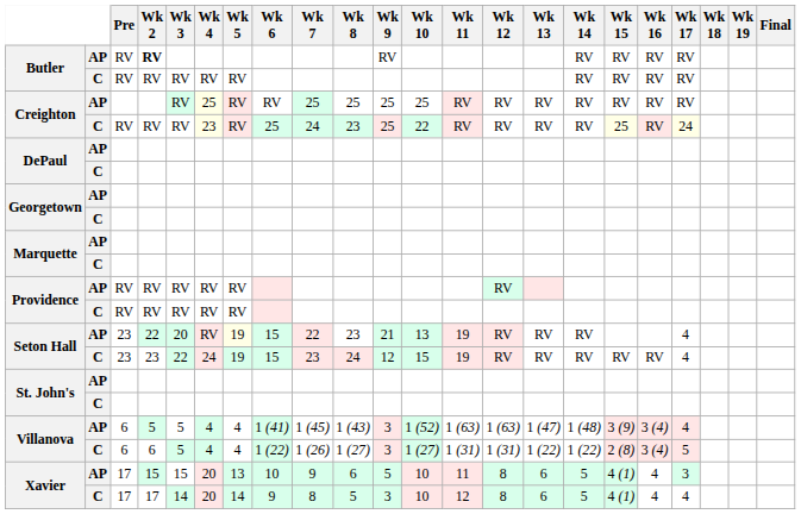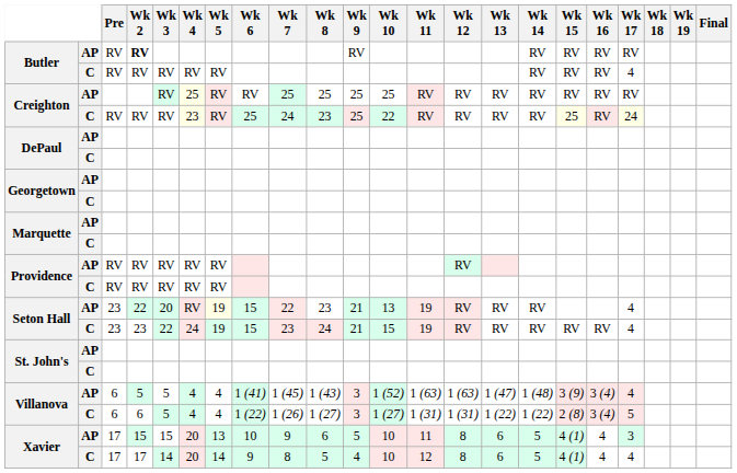 <table class="wikitable" style="white-space:nowrap;font-size:90%;">
 <tr>
 <th colspan=2 style="background:white; border-top-style:hidden; border-left-style:hidden;"> </th>
 <th>Pre</th>
 <th>Wk<br>2</th>
 <th>Wk<br>3</th>
 <th>Wk<br>4</th>
 <th>Wk<br>5</th>
 <th>Wk<br>6</th>
 <th>Wk<br>7</th>
 <th>Wk<br>8</th>
 <th>Wk<br>9</th>
 <th>Wk<br>10</th>
 <th>Wk<br>11</th>
 <th>Wk<br>12</th>
 <th>Wk<br>13</th>
 <th>Wk<br>14</th>
 <th>Wk<br>15</th>
 <th>Wk<br>16</th>
 <th>Wk<br>17</th>
 <th>Wk<br>18</th>
 <th>Wk<br>19</th>
 <th>Final</th>
 </tr>
 <tr style="text-align:center;">
 <th rowspan=2 style=>Butler</th>
 <th>AP</th>
 <td style="background:#FFF;">RV</td>
 <td style="background:#FFF;"><strong>RV</strong></td>
 <td style="background:#FFF;"></td>
 <td style="background:#FFF;"></td>
 <td style="background:#FFF;"></td>
 <td style="background:#FFF;"></td>
 <td style="background:#FFF;"></td>
 <td style="background:#FFF;"></td>
 <td style="background:#ffF;">RV</td>
 <td style="background:#FFF;"></td>
 <td style="background:#FFF;"></td>
 <td style="background:#FFF;"></td>
 <td style="background:#FFF;"></td>
 <td style="background:#FFF;">RV</td>
 <td style="background:#FFF;">RV</td>
 <td style="background:#FFF;">RV</td>
 <td style="background:#FFF;">RV</td>
 <td style="background:#FFF;"></td>
 <td style="background:#FFF;"></td>
 <td style="background:#FFF;"></td>
 </tr>
 <tr style="text-align:center;">
 <th>C</th>
 <td style="background:#FFF;">RV</td>
 <td style="background:#FFF;">RV</td>
 <td style="background:#FFF;">RV</td>
 <td style="background:#FFF;">RV</td>
 <td style="background:#FFF;">RV</td>
 <td style="background:#FFF;"></td>
 <td style="background:#FFF;"></td>
 <td style="background:#FFF;"></td>
 <td style="background:#FFF;"></td>
 <td style="background:#FFF;"></td>
 <td style="background:#FFF;"></td>
 <td style="background:#FFF;"></td>
 <td style="background:#FFF;"></td>
 <td style="background:#FFF;">RV</td>
 <td style="background:#FFF;">RV</td>
 <td style="background:#FFF;">RV</td>
-<td style="background:#FFF;">RV</td>
+<td style="background:#FFF;">4</td>
 <td style="background:#FFF;"></td>
 <td style="background:#FFF;"></td>
 <td style="background:#FFF;"></td>
 </tr>
 <tr style="text-align:center;">
 <th rowspan=2 style=>Creighton</th>
 <th>AP</th>
 <td style="background:#FFF;"></td>
 <td style="background:#FFF;"></td>
 <td style="background:#D8FFEB;">RV</td>
 <td style="background:#ffffe6">25</td>
 <td style="background:#FFE6E6;">RV</td>
 <td style="background:#FFF;">RV</td>
 <td style="background:#D8FFEB;">25</td>
 <td style="background:#FFF;">25</td>
 <td style="background:#FFF;">25</td>
 <td style="background:#FFF;">25</td>
 <td style="background:#FFE6E6;">RV</td>
 <td style="background:#FFF;">RV</td>
 <td style="background:#FFF;">RV</td>
 <td style="background:#FFF;">RV</td>
 <td style="background:#FFF;">RV</td>
 <td style="background:#FFF;">RV</td>
 <td style="background:#FFF;">RV</td>
 <td style="background:#FFF;"></td>
 <td style="background:#FFF;"></td>
 <td style="background:#FFF;"></td>
 </tr>
 <tr style="text-align:center;">
 <th>C</th>
 <td style="background:#FFF;">RV</td>
 <td style="background:#FFF;">RV</td>
 <td style="background:#FFF;">RV</td>
 <td style="background:#ffffe6;">23</td>
 <td style="background:#FFE6E6;">RV</td>
 <td style="background:#D8FFEB;">25</td>
 <td style="background:#D8FFEB;">24</td>
 <td style="background:#D8FFEB;">23</td>
 <td style="background:#FFE6E6;">25</td>
 <td style="background:#D8FFEB;">22</td>
 <td style="background:#FFE6E6;">RV</td>
 <td style="background:#FFF;">RV</td>
 <td style="background:#FFF;">RV</td>
 <td style="background:#FFF;">RV</td>
 <td style="background:#ffffe6;">25</td>
 <td style="background:#FFE6E6;">RV</td>
 <td style="background:#ffffe6;">24</td>
 <td style="background:#FFF;"></td>
 <td style="background:#FFF;"></td>
 <td style="background:#FFF;"></td>
 </tr>
 <tr style="text-align:center;">
 <th rowspan=2 style=>DePaul</th>
 <th>AP</th>
 <td style="background:#FFF;"></td>
 <td style="background:#FFF;"></td>
 <td style="background:#FFF;"></td>
 <td style="background:#FFF;"></td>
 <td style="background:#FFF;"></td>
 <td style="background:#FFF;"></td>
 <td style="background:#FFF;"></td>
 <td style="background:#FFF;"></td>
 <td style="background:#FFF;"></td>
 <td style="background:#FFF;"></td>
 <td style="background:#FFF;"></td>
 <td style="background:#FFF;"></td>
 <td style="background:#FFF;"></td>
 <td style="background:#FFF;"></td>
 <td style="background:#FFF;"></td>
 <td style="background:#FFF;"></td>
 <td style="background:#FFF;"></td>
 <td style="background:#FFF;"></td>
 <td style="background:#FFF;"></td>
 <td style="background:#FFF;"></td>
 </tr>
 <tr style="text-align:center;">
 <th>C</th>
 <td style="background:#FFF;"></td>
 <td style="background:#FFF;"></td>
 <td style="background:#FFF;"></td>
 <td style="background:#FFF;"></td>
 <td style="background:#FFF;"></td>
 <td style="background:#FFF;"></td>
 <td style="background:#FFF;"></td>
 <td style="background:#FFF;"></td>
 <td style="background:#FFF;"></td>
 <td style="background:#FFF;"></td>
 <td style="background:#FFF;"></td>
 <td style="background:#FFF;"></td>
 <td style="background:#FFF;"></td>
 <td style="background:#FFF;"></td>
 <td style="background:#FFF;"></td>
 <td style="background:#FFF;"></td>
 <td style="background:#FFF;"></td>
 <td style="background:#FFF;"></td>
 <td style="background:#FFF;"></td>
 <td style="background:#FFF;"></td>
 </tr>
 <tr style="text-align:center;">
 <th rowspan=2 style=>Georgetown</th>
 <th>AP</th>
 <td style="background:#FFF;"></td>
 <td style="background:#FFF;"></td>
 <td style="background:#FFF;"></td>
 <td style="background:#FFF;"></td>
 <td style="background:#FFF;"></td>
 <td style="background:#FFF;"></td>
 <td style="background:#FFF;"></td>
 <td style="background:#FFF;"></td>
 <td style="background:#FFF;"></td>
 <td style="background:#FFF;"></td>
 <td style="background:#FFF;"></td>
 <td style="background:#FFF;"></td>
 <td style="background:#FFF;"></td>
 <td style="background:#FFF;"></td>
 <td style="background:#FFF;"></td>
 <td style="background:#FFF;"></td>
 <td style="background:#FFF;"></td>
 <td style="background:#FFF;"></td>
 <td style="background:#FFF;"></td>
 <td style="background:#FFF;"></td>
 </tr>
 <tr style="text-align:center;">
 <th>C</th>
 <td style="background:#FFF;"></td>
 <td style="background:#FFF;"></td>
 <td style="background:#FFF;"></td>
 <td style="background:#FFF;"></td>
 <td style="background:#FFF;"></td>
 <td style="background:#FFF;"></td>
 <td style="background:#FFF;"></td>
 <td style="background:#FFF;"></td>
 <td style="background:#FFF;"></td>
 <td style="background:#FFF;"></td>
 <td style="background:#FFF;"></td>
 <td style="background:#FFF;"></td>
 <td style="background:#FFF;"></td>
 <td style="background:#FFF;"></td>
 <td style="background:#FFF;"></td>
 <td style="background:#FFF;"></td>
 <td style="background:#FFF;"></td>
 <td style="background:#FFF;"></td>
 <td style="background:#FFF;"></td>
 <td style="background:#FFF;"></td>
 </tr>
 <tr style="text-align:center;">
 <th rowspan=2 style=>Marquette</th>
 <th>AP</th>
 <td style="background:#FFF;"></td>
 <td style="background:#FFF;"></td>
 <td style="background:#FFF;"></td>
 <td style="background:#FFF;"></td>
 <td style="background:#FFF;"></td>
 <td style="background:#FFF;"></td>
 <td style="background:#FFF;"></td>
 <td style="background:#FFF;"></td>
 <td style="background:#FFF;"></td>
 <td style="background:#FFF;"></td>
 <td style="background:#FFF;"></td>
 <td style="background:#FFF;"></td>
 <td style="background:#FFF;"></td>
 <td style="background:#FFF;"></td>
 <td style="background:#FFF;"></td>
 <td style="background:#FFF;"></td>
 <td style="background:#FFF;"></td>
 <td style="background:#FFF;"></td>
 <td style="background:#FFF;"></td>
 <td style="background:#FFF;"></td>
 </tr>
 <tr style="text-align:center;">
 <th>C</th>
 <td style="background:#FFF;"></td>
 <td style="background:#FFF;"></td>
 <td style="background:#FFF;"></td>
 <td style="background:#FFF;"></td>
 <td style="background:#FFF;"></td>
 <td style="background:#FFF;"></td>
 <td style="background:#FFF;"></td>
 <td style="background:#FFF;"></td>
 <td style="background:#FFF;"></td>
 <td style="background:#FFF;"></td>
 <td style="background:#FFF;"></td>
 <td style="background:#FFF;"></td>
 <td style="background:#FFF;"></td>
 <td style="background:#FFF;"></td>
 <td style="background:#FFF;"></td>
 <td style="background:#FFF;"></td>
 <td style="background:#FFF;"></td>
 <td style="background:#FFF;"></td>
 <td style="background:#FFF;"></td>
 <td style="background:#FFF;"></td>
 </tr>
 <tr style="text-align:center;">
 <th rowspan=2 style=>Providence</th>
 <th>AP</th>
 <td style="background:#FFF;">RV</td>
 <td style="background:#FFF;">RV</td>
 <td style="background:#FFF;">RV</td>
 <td style="background:#FFF;">RV</td>
 <td style="background:#FFF;">RV</td>
 <td style="background:#FFE6E6;"></td>
 <td style="background:#FFF;"></td>
 <td style="background:#FFF;"></td>
 <td style="background:#FFF;"></td>
 <td style="background:#FFF;"></td>
 <td style="background:#FFF;"></td>
 <td style="background:#D8FFEB;">RV</td>
 <td style="background:#FFE6E6;"></td>
 <td style="background:#FFF;"></td>
 <td style="background:#FFF;"></td>
 <td style="background:#FFF;"></td>
 <td style="background:#FFF;"></td>
 <td style="background:#FFF;"></td>
 <td style="background:#FFF;"></td>
 <td style="background:#FFF;"></td>
 </tr>
 <tr style="text-align:center;">
 <th>C</th>
 <td style="background:#FFF;">RV</td>
 <td style="background:#FFF;">RV</td>
 <td style="background:#FFF;">RV</td>
 <td style="background:#FFF;">RV</td>
 <td style="background:#FFF;">RV</td>
 <td style="background:#FFE6E6;"></td>
 <td style="background:#FFF;"></td>
 <td style="background:#FFF;"></td>
 <td style="background:#FFF;"></td>
 <td style="background:#FFF;"></td>
 <td style="background:#FFF;"></td>
 <td style="background:#FFF;"></td>
 <td style="background:#FFF;"></td>
 <td style="background:#FFF;"></td>
 <td style="background:#FFF;"></td>
 <td style="background:#FFF;"></td>
 <td style="background:#FFF;"></td>
 <td style="background:#FFF;"></td>
 <td style="background:#FFF;"></td>
 <td style="background:#FFF;"></td>
 </tr>
 <tr style="text-align:center;">
 <th rowspan=2 style=>Seton Hall</th>
 <th>AP</th>
 <td style="background:#FFF;">23</td>
 <td style="background:#d8ffeb;">22</td>
 <td style="background:#d8ffeb;">20</td>
 <td style="background:#ffe6e6;">RV</td>
 <td style="background:#ffffe6;">19</td>
 <td style="background:#d8ffeb;">15</td>
 <td style="background:#FFE6E6;">22</td>
 <td style="background:#FFF;">23</td>
 <td style="background:#D8FFEB;">21</td>
 <td style="background:#D8FFEB;">13</td>
 <td style="background:#FFE6E6;">19</td>
 <td style="background:#FFE6E6;">RV</td>
 <td style="background:#FFF;">RV</td>
 <td style="background:#FFF;">RV</td>
 <td style="background:#FFF;"></td>
 <td style="background:#FFF;"></td>
 <td style="background:#FFF;">4</td>
 <td style="background:#FFF;"></td>
 <td style="background:#FFF;"></td>
 <td style="background:#FFF;"></td>
 </tr>
 <tr style="text-align:center;">
 <th>C</th>
 <td style="background:#FFF;">23</td>
 <td style="background:#FFF;">23</td>
 <td style="background:#D8FFEB;">22</td>
 <td style="background:#FFE6E6;">24</td>
 <td style="background:#D8FFEB;">19</td>
 <td style="background:#D8FFEB;">15</td>
 <td style="background:#ffe6e6;">23</td>
 <td style="background:#FFE6E6;">24</td>
-<td style="background:#D8FFEB;">12</td>
+<td style="background:#D8FFEB;">21</td>
 <td style="background:#D8FFEB;">15</td>
 <td style="background:#FFE6E6;">19</td>
 <td style="background:#FFE6E6;">RV</td>
 <td style="background:#FFF;">RV</td>
 <td style="background:#FFF;">RV</td>
 <td style="background:#FFF;">RV</td>
 <td style="background:#FFF;">RV</td>
 <td style="background:#FFF;">4</td>
 <td style="background:#FFF;"></td>
 <td style="background:#FFF;"></td>
 <td style="background:#FFF;"></td>
 </tr>
 <tr style="text-align:center;">
 <th rowspan=2 style=>St. John's</th>
 <th>AP</th>
 <td style="background:#FFF;"></td>
 <td style="background:#FFF;"></td>
 <td style="background:#FFF;"></td>
 <td style="background:#FFF;"></td>
 <td style="background:#FFF;"></td>
 <td style="background:#FFF;"></td>
 <td style="background:#FFF;"></td>
 <td style="background:#FFF;"></td>
 <td style="background:#FFF;"></td>
 <td style="background:#FFF;"></td>
 <td style="background:#FFF;"></td>
 <td style="background:#FFF;"></td>
 <td style="background:#FFF;"></td>
 <td style="background:#FFF;"></td>
 <td style="background:#FFF;"></td>
 <td style="background:#FFF;"></td>
 <td style="background:#FFF;"></td>
 <td style="background:#FFF;"></td>
 <td style="background:#FFF;"></td>
 <td style="background:#FFF;"></td>
 </tr>
 <tr style="text-align:center;">
 <th>C</th>
 <td style="background:#FFF;"></td>
 <td style="background:#FFF;"></td>
 <td style="background:#FFF;"></td>
 <td style="background:#FFF;"></td>
 <td style="background:#FFF;"></td>
 <td style="background:#FFF;"></td>
 <td style="background:#FFF;"></td>
 <td style="background:#FFF;"></td>
 <td style="background:#FFF;"></td>
 <td style="background:#FFF;"></td>
 <td style="background:#FFF;"></td>
 <td style="background:#FFF;"></td>
 <td style="background:#FFF;"></td>
 <td style="background:#FFF;"></td>
 <td style="background:#FFF;"></td>
 <td style="background:#FFF;"></td>
 <td style="background:#FFF;"></td>
 <td style="background:#FFF;"></td>
 <td style="background:#FFF;"></td>
 <td style="background:#FFF;"></td>
 </tr>
 <tr style="text-align:center;">
 <th rowspan=2 style=>Villanova</th>
 <th>AP</th>
 <td style="background:#FFF;">6</td>
 <td style="background:#d8ffeb;">5</td>
 <td style="background:#FFF;">5</td>
 <td style="background:#d8ffeb;">4</td>
 <td style="background:#FFF;">4</td>
 <td style="background:#d8ffeb;">1 <em>(41)</em></td>
 <td style="background:#FFF;">1 <em>(45)</em></td>
 <td style="background:#FFF;">1 <em>(43)</em></td>
 <td style="background:#FFE6E6;">3</td>
 <td style="background:#D8FFEB;">1 <em>(52)</em></td>
 <td style="background:#FFF;">1 <em>(63)</em></td>
 <td style="background:#FFF;">1 <em>(63)</em></td>
 <td style="background:#FFF;">1 <em>(47)</em></td>
 <td style="background:#FFF;">1 <em>(48)</em></td>
 <td style="background:#FFE6E6;">3 <em>(9)</em></td>
 <td style="background:#FFE6E6;">3 <em>(4)</em></td>
 <td style="background:#FFE6E6;">4</td>
 <td style="background:#FFF;"></td>
 <td style="background:#FFF;"></td>
 <td style="background:#FFF;"></td>
 </tr>
 <tr style="text-align:center;">
 <th>C</th>
 <td style="background:#FFF;">6</td>
 <td style="background:#FFF;">6</td>
 <td style="background:#D8FFEB;">5</td>
 <td style="background:#D8FFEB;">4</td>
 <td style="background:#FFF;">4</td>
 <td style="background:#D8FFEB;">1 <em>(22)</em></td>
 <td style="background:#FFF;">1 <em>(26)</em></td>
 <td style="background:#FFF;">1 <em>(27)</em></td>
 <td style="background:#FFE6E6;">3</td>
 <td style="background:#D8FFEB;">1 <em>(27)</em></td>
 <td style="background:#FFF;">1 <em>(31)</em></td>
 <td style="background:#FFF;">1 <em>(31)</em></td>
 <td style="background:#FFF;">1 <em>(22)</em></td>
 <td style="background:#FFF;">1 <em>(22)</em></td>
 <td style="background:#FFE6E6;">2 <em>(8)</em></td>
 <td style="background:#FFE6E6;">3 <em>(4)</em></td>
 <td style="background:#FFE6E6;">5</td>
 <td style="background:#FFF;"></td>
 <td style="background:#FFF;"></td>
 <td style="background:#FFF;"></td>
 </tr>
 <tr style="text-align:center;">
 <th rowspan=2 style=>Xavier</th>
 <th>AP</th>
 <td style="background:#FFF;">17</td>
 <td style="background:#d8ffeb;">15</td>
 <td style="background:#FFF;">15</td>
 <td style="background:#FFE6E6;">20</td>
 <td style="background:#d8ffeb;">13</td>
 <td style="background:#d8ffeb;">10</td>
 <td style="background:#d8ffeb;">9</td>
 <td style="background:#d8ffeb;">6</td>
 <td style="background:#D8FFEB;">5</td>
 <td style="background:#FFE6E6;">10</td>
 <td style="background:#FFE6E6;">11</td>
 <td style="background:#D8FFEB;">8</td>
 <td style="background:#D8FFEB;">6</td>
 <td style="background:#D8FFEB;">5</td>
 <td style="background:#D8FFEB;">4 <em>(1)</em></td>
 <td style="background:#FFF;">4</td>
 <td style="background:#d8ffeb;">3</td>
 <td style="background:#FFF;"></td>
 <td style="background:#FFF;"></td>
 <td style="background:#FFF;"></td>
 </tr>
 <tr style="text-align:center;">
 <th>C</th>
 <td style="background:#FFF;">17</td>
 <td style="background:#FFF;">17</td>
 <td style="background:#D8FFEB">14</td>
 <td style="background:#FFE6E6;">20</td>
 <td style="background:#D8FFEB;">14</td>
 <td style="background:#D8FFEB;">9</td>
 <td style="background:#D8FFEB">8</td>
 <td style="background:#D8FFEB;">5</td>
-<td style="background:#D8FFEB;">3</td>
+<td style="background:#D8FFEB;">4</td>
 <td style="background:#FFE6E6;">10</td>
 <td style="background:#FFe6e6;">12</td>
 <td style="background:#d8ffeb;">8</td>
 <td style="background:#d8ffeb;">6</td>
 <td style="background:#d8ffeb;">5</td>
 <td style="background:#D8FFEB;">4 <em>(1)</em></td>
 <td style="background:#FFF;">4</td>
 <td style="background:#FFF;">4</td>
 <td style="background:#FFF;"></td>
 <td style="background:#FFF;"></td>
 <td style="background:#FFF;"></td>
 </tr>
 </table>
